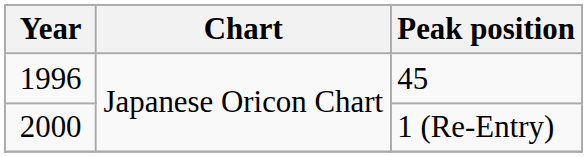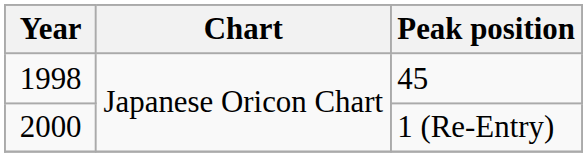 <table class="wikitable">
 <tr>
 <th align="left" width="40">Year</th>
 <th align="left">Chart</th>
 <th align="left">Peak position</th>
 </tr>
 <tr>
-<td align="center">1996</td>
+<td align="center">1998</td>
 <td align="left" rowspan=2>Japanese Oricon Chart</td>
 <td align="left">45</td>
 </tr>
 <tr>
 <td align="center">2000</td>
 <td align="left">1 (Re-Entry)</td>
 </tr>
 <tr>
 </tr>
 </table>
